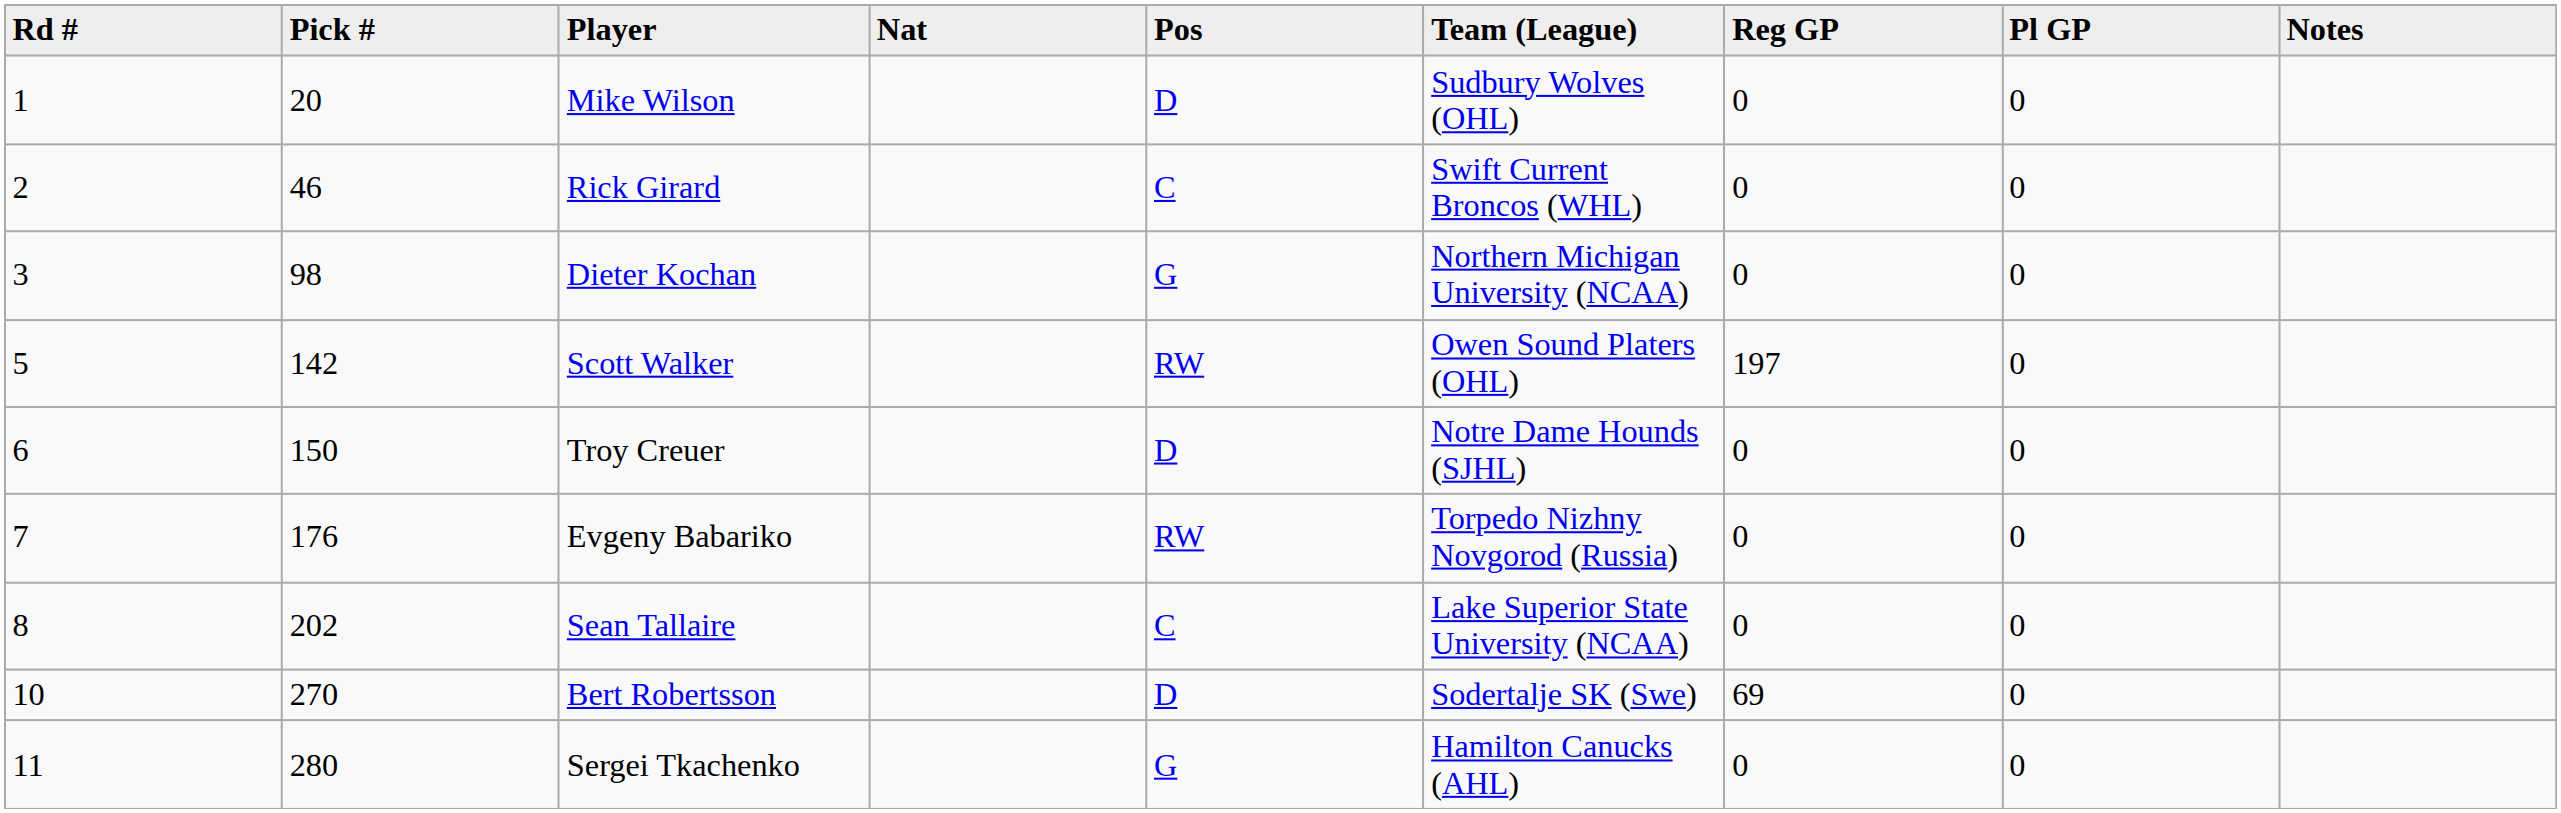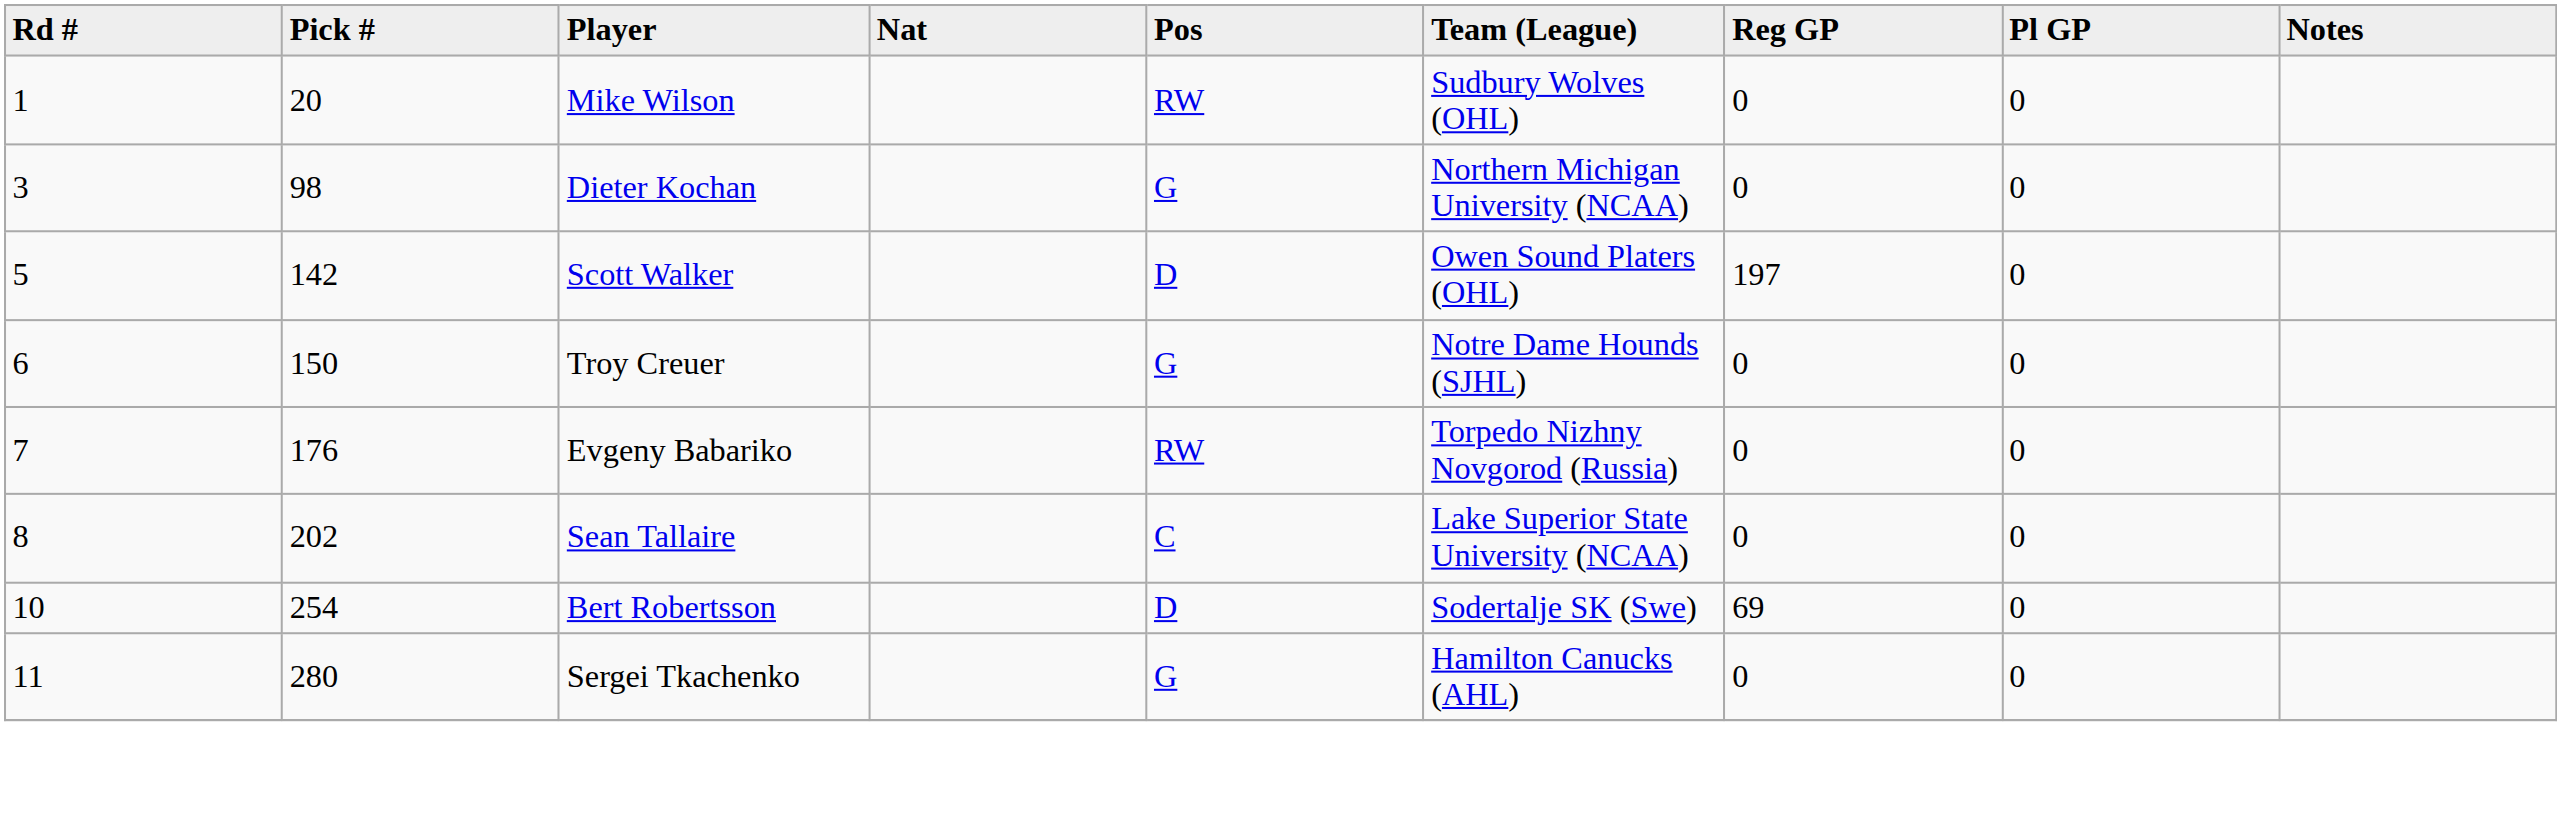 <table class="wikitable" style="width: 100%">
 <tr>
 <td width="5%"; bgcolor="#eeeeee"><strong>Rd #</strong></td>
 <td width="5%"; bgcolor="#eeeeee"><strong>Pick #</strong></td>
 <td width="5%"; bgcolor="#eeeeee"><strong>Player</strong></td>
 <td width="5%"; bgcolor="#eeeeee"><strong>Nat</strong></td>
 <td width="5%"; bgcolor="#eeeeee"><strong>Pos</strong></td>
 <td width="5%"; bgcolor="#eeeeee"><strong>Team (League)</strong></td>
 <td width="5%"; bgcolor="#eeeeee"><strong>Reg GP</strong></td>
 <td width="5%"; bgcolor="#eeeeee"><strong>Pl GP</strong></td>
 <td width="5%"; bgcolor="#eeeeee"><strong>Notes</strong></td>
 </tr>
 <tr>
 <td>1</td>
 <td>20</td>
 <td><a href='#'>Mike Wilson</a></td>
 <td></td>
-<td><a href='#'>D</a></td>
+<td><a href='#'>RW</a></td>
 <td><a href='#'>Sudbury Wolves</a> (<a href='#'>OHL</a>)</td>
-<td>0</td>
-<td>0</td>
-<td></td>
-</tr>
-<tr>
-<td>2</td>
-<td>46</td>
-<td><a href='#'>Rick Girard</a></td>
-<td></td>
-<td><a href='#'>C</a></td>
-<td><a href='#'>Swift Current Broncos</a> (<a href='#'>WHL</a>)</td>
 <td>0</td>
 <td>0</td>
 <td></td>
 </tr>
 <tr>
 <td>3</td>
 <td>98</td>
 <td><a href='#'>Dieter Kochan</a></td>
 <td></td>
 <td><a href='#'>G</a></td>
 <td><a href='#'>Northern Michigan University</a> (<a href='#'>NCAA</a>)</td>
 <td>0</td>
 <td>0</td>
 <td></td>
 </tr>
 <tr>
 <td>5</td>
 <td>142</td>
 <td><a href='#'>Scott Walker</a></td>
 <td></td>
-<td><a href='#'>RW</a></td>
+<td><a href='#'>D</a></td>
 <td><a href='#'>Owen Sound Platers</a> (<a href='#'>OHL</a>)</td>
 <td>197</td>
 <td>0</td>
 <td></td>
 </tr>
 <tr>
 <td>6</td>
 <td>150</td>
 <td>Troy Creuer</td>
 <td></td>
-<td><a href='#'>D</a></td>
+<td><a href='#'>G</a></td>
 <td><a href='#'>Notre Dame Hounds</a> (<a href='#'>SJHL</a>)</td>
 <td>0</td>
 <td>0</td>
 <td></td>
 </tr>
 <tr>
 <td>7</td>
 <td>176</td>
 <td>Evgeny Babariko</td>
 <td></td>
 <td><a href='#'>RW</a></td>
 <td><a href='#'>Torpedo Nizhny Novgorod</a> (<a href='#'>Russia</a>)</td>
 <td>0</td>
 <td>0</td>
 <td></td>
 </tr>
 <tr>
 <td>8</td>
 <td>202</td>
 <td><a href='#'>Sean Tallaire</a></td>
 <td></td>
 <td><a href='#'>C</a></td>
 <td><a href='#'>Lake Superior State University</a> (<a href='#'>NCAA</a>)</td>
 <td>0</td>
 <td>0</td>
 <td></td>
 </tr>
 <tr>
 <td>10</td>
-<td>270</td>
+<td>254</td>
 <td><a href='#'>Bert Robertsson</a></td>
 <td></td>
 <td><a href='#'>D</a></td>
 <td><a href='#'>Sodertalje SK</a> (<a href='#'>Swe</a>)</td>
 <td>69</td>
 <td>0</td>
 <td></td>
 </tr>
 <tr>
 <td>11</td>
 <td>280</td>
 <td>Sergei Tkachenko</td>
 <td></td>
 <td><a href='#'>G</a></td>
 <td><a href='#'>Hamilton Canucks</a> (<a href='#'>AHL</a>)</td>
 <td>0</td>
 <td>0</td>
 <td></td>
 </tr>
 <tr>
 </tr>
 </table>
